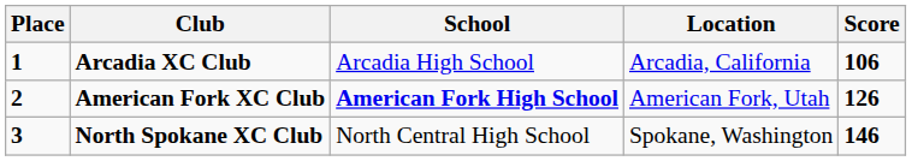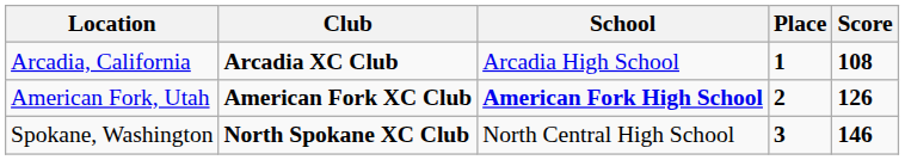 <table class="wikitable">
 <tr>
-<th>Place</th>
+<th>Location</th>
 <th>Club</th>
 <th>School</th>
-<th>Location</th>
+<th>Place</th>
 <th>Score</th>
 </tr>
 <tr>
-<td><strong>1</strong></td>
+<td><a href='#'>Arcadia, California</a></td>
 <td><strong>Arcadia XC Club</strong></td>
 <td><a href='#'>Arcadia High School</a></td>
-<td><a href='#'>Arcadia, California</a></td>
-<td><strong>106</strong></td>
+<td><strong>1</strong></td>
+<td><strong>108</strong></td>
 </tr>
 <tr>
-<td><strong>2</strong></td>
+<td><a href='#'>American Fork, Utah</a></td>
 <td><strong>American Fork XC Club</strong></td>
 <td><strong><a href='#'>American Fork High School</a></strong></td>
-<td><a href='#'>American Fork, Utah</a></td>
+<td><strong>2</strong></td>
 <td><strong>126</strong></td>
 </tr>
 <tr>
-<td><strong>3</strong></td>
+<td>Spokane, Washington</td>
 <td><strong>North Spokane XC Club </strong></td>
 <td>North Central High School</td>
-<td>Spokane, Washington</td>
+<td><strong>3</strong></td>
 <td><strong>146</strong></td>
 </tr>
 </table>
